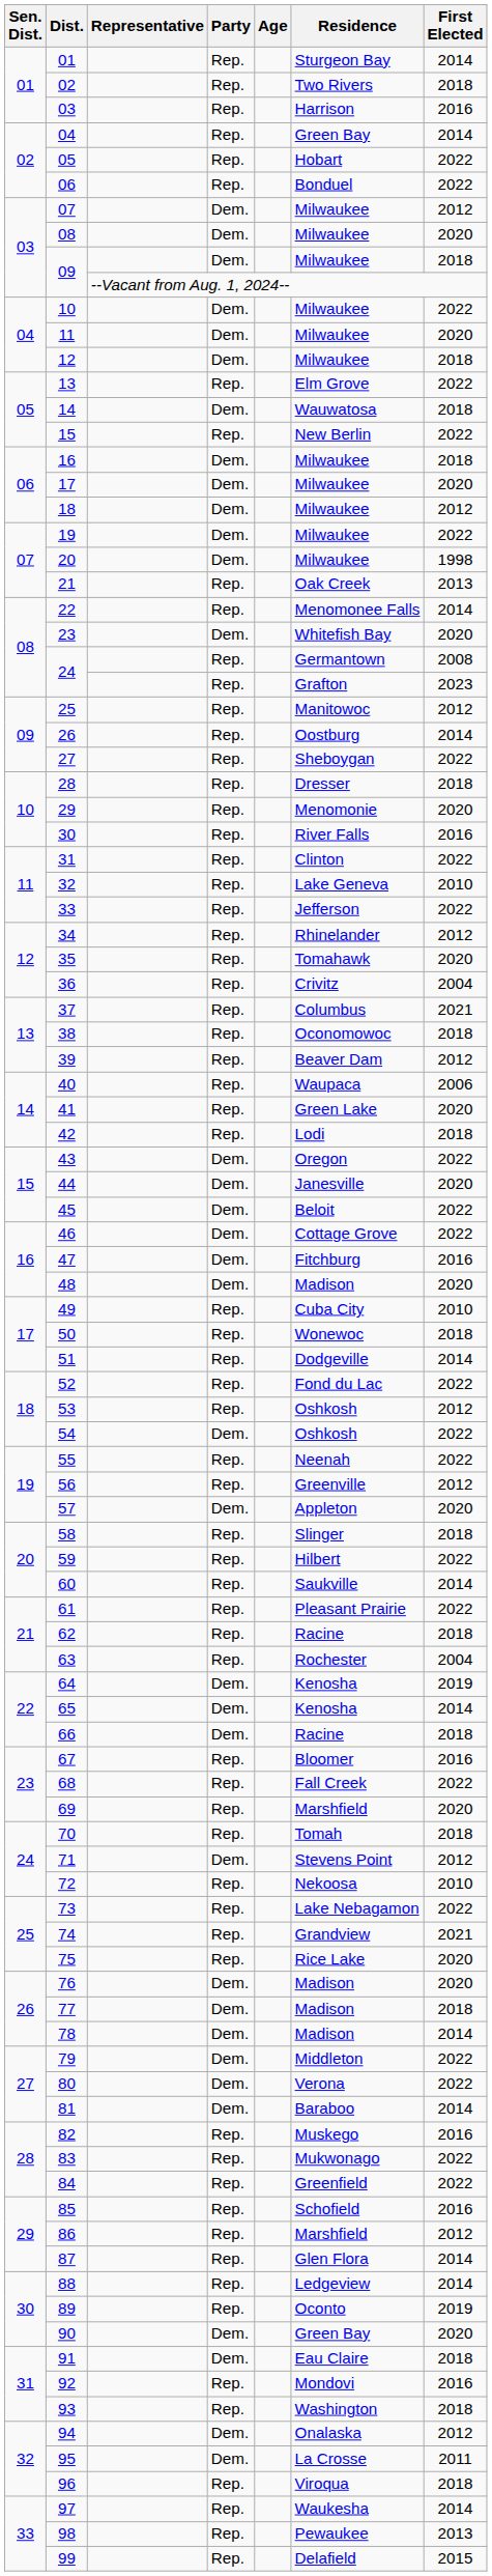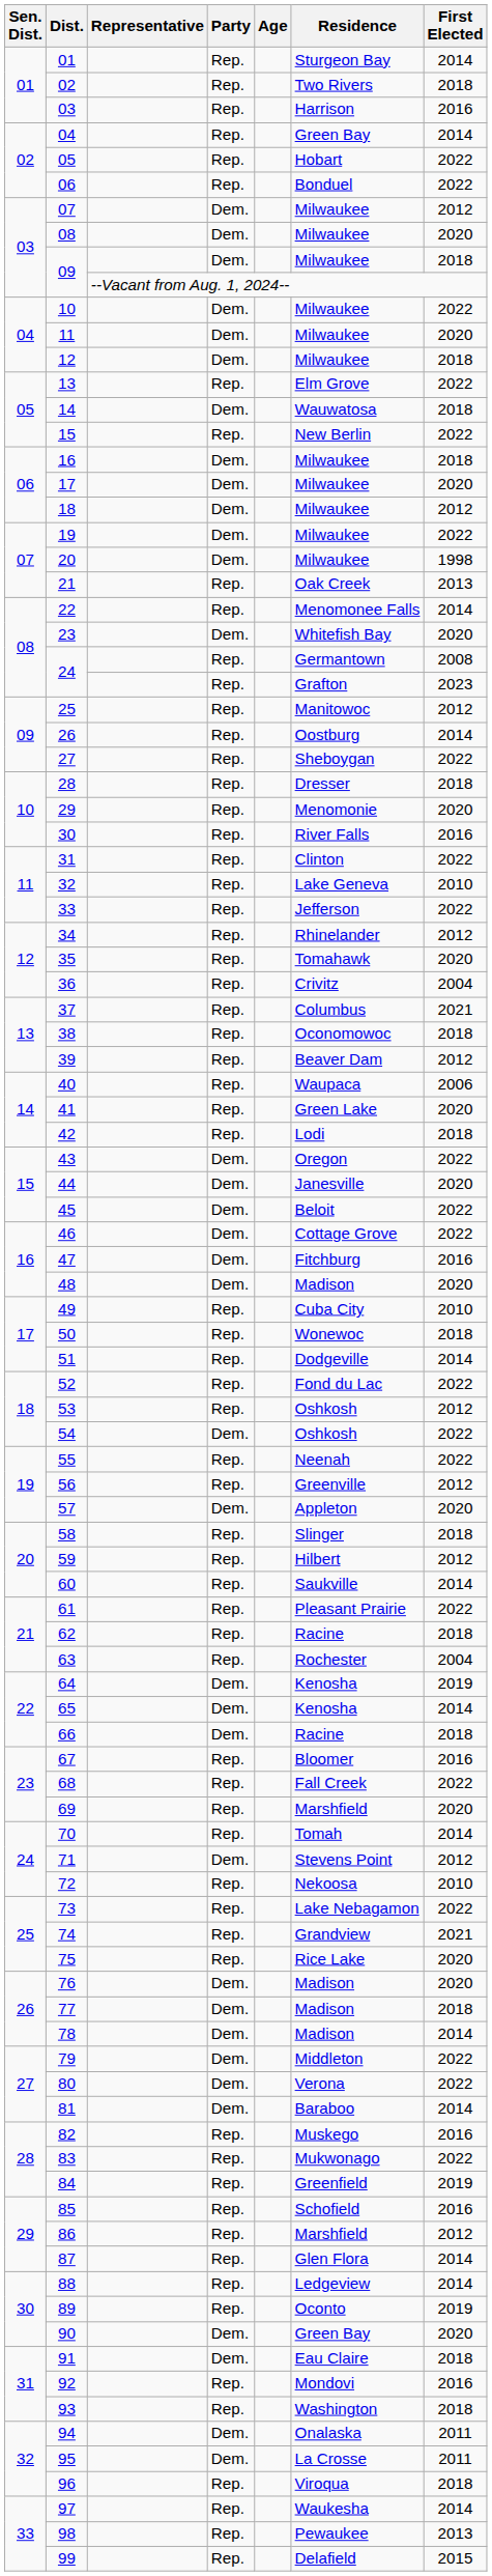 <table class="wikitable sortable">
 <tr>
 <th>Sen.<br>Dist.</th>
 <th>Dist.</th>
 <th>Representative</th>
 <th>Party</th>
 <th>Age</th>
 <th>Residence</th>
 <th>First<br>Elected</th>
 </tr>
 <tr>
 <td align="center" rowspan="3"><a href='#'>01</a></td>
 <td align="center"><a href='#'>01</a></td>
 <td></td>
 <td>Rep.</td>
 <td align="center"></td>
 <td><a href='#'>Sturgeon Bay</a></td>
 <td align="center">2014</td>
 </tr>
 <tr>
 <td align="center"><a href='#'>02</a></td>
 <td></td>
 <td>Rep.</td>
 <td align="center"></td>
 <td><a href='#'>Two Rivers</a></td>
 <td align="center">2018</td>
 </tr>
 <tr>
 <td align="center"><a href='#'>03</a></td>
 <td></td>
 <td>Rep.</td>
 <td align="center"></td>
 <td><a href='#'>Harrison</a></td>
 <td align="center">2016</td>
 </tr>
 <tr>
 <td align="center" rowspan="3"><a href='#'>02</a></td>
 <td align="center"><a href='#'>04</a></td>
 <td></td>
 <td>Rep.</td>
 <td align="center"></td>
 <td><a href='#'>Green Bay</a></td>
 <td align="center">2014</td>
 </tr>
 <tr>
 <td align="center"><a href='#'>05</a></td>
 <td></td>
 <td>Rep.</td>
 <td align="center"></td>
 <td><a href='#'>Hobart</a></td>
 <td align="center">2022</td>
 </tr>
 <tr>
 <td align="center"><a href='#'>06</a></td>
 <td></td>
 <td>Rep.</td>
 <td align="center"></td>
 <td><a href='#'>Bonduel</a></td>
 <td align="center">2022</td>
 </tr>
 <tr>
 <td align="center" rowspan="4"><a href='#'>03</a></td>
 <td align="center"><a href='#'>07</a></td>
 <td></td>
 <td>Dem.</td>
 <td align="center"></td>
 <td><a href='#'>Milwaukee</a></td>
 <td align="center">2012</td>
 </tr>
 <tr>
 <td align="center"><a href='#'>08</a></td>
 <td></td>
 <td>Dem.</td>
 <td align="center"></td>
 <td><a href='#'>Milwaukee</a></td>
 <td align="center">2020</td>
 </tr>
 <tr>
 <td rowspan="2" align="center"><a href='#'>09</a></td>
 <td> </td>
 <td>Dem.</td>
 <td align="center"></td>
 <td><a href='#'>Milwaukee</a></td>
 <td align="center">2018</td>
 </tr>
 <tr>
 <td colspan="5"><em>--Vacant from Aug. 1, 2024--</em></td>
 </tr>
 <tr>
 <td align="center" rowspan="3"><a href='#'>04</a></td>
 <td align="center"><a href='#'>10</a></td>
 <td></td>
 <td>Dem.</td>
 <td align="center"></td>
 <td><a href='#'>Milwaukee</a></td>
 <td align="center">2022</td>
 </tr>
 <tr>
 <td align="center"><a href='#'>11</a></td>
 <td></td>
 <td>Dem.</td>
 <td align="center"></td>
 <td><a href='#'>Milwaukee</a></td>
 <td align="center">2020</td>
 </tr>
 <tr>
 <td align="center"><a href='#'>12</a></td>
 <td></td>
 <td>Dem.</td>
 <td align="center"></td>
 <td><a href='#'>Milwaukee</a></td>
 <td align="center">2018</td>
 </tr>
 <tr>
 <td align="center" rowspan="3"><a href='#'>05</a></td>
 <td align="center"><a href='#'>13</a></td>
 <td></td>
 <td>Rep.</td>
 <td align="center"></td>
 <td><a href='#'>Elm Grove</a></td>
 <td align="center">2022</td>
 </tr>
 <tr>
 <td align="center"><a href='#'>14</a></td>
 <td></td>
 <td>Dem.</td>
 <td align="center"></td>
 <td><a href='#'>Wauwatosa</a></td>
 <td align="center">2018</td>
 </tr>
 <tr>
 <td align="center"><a href='#'>15</a></td>
 <td></td>
 <td>Rep.</td>
 <td align="center"></td>
 <td><a href='#'>New Berlin</a></td>
 <td align="center">2022</td>
 </tr>
 <tr>
 <td align="center" rowspan="3"><a href='#'>06</a></td>
 <td align="center"><a href='#'>16</a></td>
 <td></td>
 <td>Dem.</td>
 <td align="center"></td>
 <td><a href='#'>Milwaukee</a></td>
 <td align="center">2018</td>
 </tr>
 <tr>
 <td align="center"><a href='#'>17</a></td>
 <td></td>
 <td>Dem.</td>
 <td align="center"></td>
 <td><a href='#'>Milwaukee</a></td>
 <td align="center">2020</td>
 </tr>
 <tr>
 <td align="center"><a href='#'>18</a></td>
 <td></td>
 <td>Dem.</td>
 <td align="center"></td>
 <td><a href='#'>Milwaukee</a></td>
 <td align="center">2012</td>
 </tr>
 <tr>
 <td align="center" rowspan="3"><a href='#'>07</a></td>
 <td align="center"><a href='#'>19</a></td>
 <td></td>
 <td>Dem.</td>
 <td align="center"></td>
 <td><a href='#'>Milwaukee</a></td>
 <td align="center">2022</td>
 </tr>
 <tr>
 <td align="center"><a href='#'>20</a></td>
 <td></td>
 <td>Dem.</td>
 <td align="center"></td>
 <td><a href='#'>Milwaukee</a></td>
 <td align="center">1998</td>
 </tr>
 <tr>
 <td align="center"><a href='#'>21</a></td>
 <td></td>
 <td>Rep.</td>
 <td align="center"></td>
 <td><a href='#'>Oak Creek</a></td>
 <td align="center">2013</td>
 </tr>
 <tr>
 <td align="center" rowspan="4"><a href='#'>08</a></td>
 <td align="center"><a href='#'>22</a></td>
 <td></td>
 <td>Rep.</td>
 <td align="center"></td>
 <td><a href='#'>Menomonee Falls</a></td>
 <td align="center">2014</td>
 </tr>
 <tr>
 <td align="center"><a href='#'>23</a></td>
 <td></td>
 <td>Dem.</td>
 <td align="center"></td>
 <td><a href='#'>Whitefish Bay</a></td>
 <td align="center">2020</td>
 </tr>
 <tr>
 <td rowspan="2" align="center"><a href='#'>24</a></td>
 <td> </td>
 <td>Rep.</td>
 <td align="center"></td>
 <td><a href='#'>Germantown</a></td>
 <td align="center">2008</td>
 </tr>
 <tr>
 <td> </td>
 <td>Rep.</td>
 <td align="center"></td>
 <td><a href='#'>Grafton</a></td>
 <td align="center">2023</td>
 </tr>
 <tr>
 <td align="center" rowspan="3"><a href='#'>09</a></td>
 <td align="center"><a href='#'>25</a></td>
 <td></td>
 <td>Rep.</td>
 <td align="center"></td>
 <td><a href='#'>Manitowoc</a></td>
 <td align="center">2012</td>
 </tr>
 <tr>
 <td align="center"><a href='#'>26</a></td>
 <td></td>
 <td>Rep.</td>
 <td align="center"></td>
 <td><a href='#'>Oostburg</a></td>
 <td align="center">2014</td>
 </tr>
 <tr>
 <td align="center"><a href='#'>27</a></td>
 <td></td>
 <td>Rep.</td>
 <td align="center"></td>
 <td><a href='#'>Sheboygan</a></td>
 <td align="center">2022</td>
 </tr>
 <tr>
 <td align="center" rowspan="3"><a href='#'>10</a></td>
 <td align="center"><a href='#'>28</a></td>
 <td></td>
 <td>Rep.</td>
 <td align="center"></td>
 <td><a href='#'>Dresser</a></td>
 <td align="center">2018</td>
 </tr>
 <tr>
 <td align="center"><a href='#'>29</a></td>
 <td></td>
 <td>Rep.</td>
 <td align="center"></td>
 <td><a href='#'>Menomonie</a></td>
 <td align="center">2020</td>
 </tr>
 <tr>
 <td align="center"><a href='#'>30</a></td>
 <td></td>
 <td>Rep.</td>
 <td align="center"></td>
 <td><a href='#'>River Falls</a></td>
 <td align="center">2016</td>
 </tr>
 <tr>
 <td align="center" rowspan="3"><a href='#'>11</a></td>
 <td align="center"><a href='#'>31</a></td>
 <td></td>
 <td>Rep.</td>
 <td align="center"></td>
 <td><a href='#'>Clinton</a></td>
 <td align="center">2022</td>
 </tr>
 <tr>
 <td align="center"><a href='#'>32</a></td>
 <td></td>
 <td>Rep.</td>
 <td align="center"></td>
 <td><a href='#'>Lake Geneva</a></td>
 <td align="center">2010</td>
 </tr>
 <tr>
 <td align="center"><a href='#'>33</a></td>
 <td></td>
 <td>Rep.</td>
 <td align="center"></td>
 <td><a href='#'>Jefferson</a></td>
 <td align="center">2022</td>
 </tr>
 <tr>
 <td align="center" rowspan="3"><a href='#'>12</a></td>
 <td align="center"><a href='#'>34</a></td>
 <td></td>
 <td>Rep.</td>
 <td align="center"></td>
 <td><a href='#'>Rhinelander</a></td>
 <td align="center">2012</td>
 </tr>
 <tr>
 <td align="center"><a href='#'>35</a></td>
 <td></td>
 <td>Rep.</td>
 <td align="center"></td>
 <td><a href='#'>Tomahawk</a></td>
 <td align="center">2020</td>
 </tr>
 <tr>
 <td align="center"><a href='#'>36</a></td>
 <td></td>
 <td>Rep.</td>
 <td align="center"></td>
 <td><a href='#'>Crivitz</a></td>
 <td align="center">2004</td>
 </tr>
 <tr>
 <td align="center" rowspan="3"><a href='#'>13</a></td>
 <td align="center"><a href='#'>37</a></td>
 <td></td>
 <td>Rep.</td>
 <td align="center"></td>
 <td><a href='#'>Columbus</a></td>
 <td align="center">2021</td>
 </tr>
 <tr>
 <td align="center"><a href='#'>38</a></td>
 <td></td>
 <td>Rep.</td>
 <td align="center"></td>
 <td><a href='#'>Oconomowoc</a></td>
 <td align="center">2018</td>
 </tr>
 <tr>
 <td align="center"><a href='#'>39</a></td>
 <td></td>
 <td>Rep.</td>
 <td align="center"></td>
 <td><a href='#'>Beaver Dam</a></td>
 <td align="center">2012</td>
 </tr>
 <tr>
 <td align="center" rowspan="3"><a href='#'>14</a></td>
 <td align="center"><a href='#'>40</a></td>
 <td></td>
 <td>Rep.</td>
 <td align="center"></td>
 <td><a href='#'>Waupaca</a></td>
 <td align="center">2006</td>
 </tr>
 <tr>
 <td align="center"><a href='#'>41</a></td>
 <td></td>
 <td>Rep.</td>
 <td align="center"></td>
 <td><a href='#'>Green Lake</a></td>
 <td align="center">2020</td>
 </tr>
 <tr>
 <td align="center"><a href='#'>42</a></td>
 <td></td>
 <td>Rep.</td>
 <td align="center"></td>
 <td><a href='#'>Lodi</a></td>
 <td align="center">2018</td>
 </tr>
 <tr>
 <td align="center" rowspan="3"><a href='#'>15</a></td>
 <td align="center"><a href='#'>43</a></td>
 <td></td>
 <td>Dem.</td>
 <td align="center"></td>
 <td><a href='#'>Oregon</a></td>
 <td align="center">2022</td>
 </tr>
 <tr>
 <td align="center"><a href='#'>44</a></td>
 <td></td>
 <td>Dem.</td>
 <td align="center"></td>
 <td><a href='#'>Janesville</a></td>
 <td align="center">2020</td>
 </tr>
 <tr>
 <td align="center"><a href='#'>45</a></td>
 <td></td>
 <td>Dem.</td>
 <td align="center"></td>
 <td><a href='#'>Beloit</a></td>
 <td align="center">2022</td>
 </tr>
 <tr>
 <td align="center" rowspan="3"><a href='#'>16</a></td>
 <td align="center"><a href='#'>46</a></td>
 <td></td>
 <td>Dem.</td>
 <td align="center"></td>
 <td><a href='#'>Cottage Grove</a></td>
 <td align="center">2022</td>
 </tr>
 <tr>
 <td align="center"><a href='#'>47</a></td>
 <td></td>
 <td>Dem.</td>
 <td align="center"></td>
 <td><a href='#'>Fitchburg</a></td>
 <td align="center">2016</td>
 </tr>
 <tr>
 <td align="center"><a href='#'>48</a></td>
 <td></td>
 <td>Dem.</td>
 <td align="center"></td>
 <td><a href='#'>Madison</a></td>
 <td align="center">2020</td>
 </tr>
 <tr>
 <td align="center" rowspan="3"><a href='#'>17</a></td>
 <td align="center"><a href='#'>49</a></td>
 <td></td>
 <td>Rep.</td>
 <td align="center"></td>
 <td><a href='#'>Cuba City</a></td>
 <td align="center">2010</td>
 </tr>
 <tr>
 <td align="center"><a href='#'>50</a></td>
 <td></td>
 <td>Rep.</td>
 <td align="center"></td>
 <td><a href='#'>Wonewoc</a></td>
 <td align="center">2018</td>
 </tr>
 <tr>
 <td align="center"><a href='#'>51</a></td>
 <td></td>
 <td>Rep.</td>
 <td align="center"></td>
 <td><a href='#'>Dodgeville</a></td>
 <td align="center">2014</td>
 </tr>
 <tr>
 <td align="center" rowspan="3"><a href='#'>18</a></td>
 <td align="center"><a href='#'>52</a></td>
 <td></td>
 <td>Rep.</td>
 <td align="center"></td>
 <td><a href='#'>Fond du Lac</a></td>
 <td align="center">2022</td>
 </tr>
 <tr>
 <td align="center"><a href='#'>53</a></td>
 <td></td>
 <td>Rep.</td>
 <td align="center"></td>
 <td><a href='#'>Oshkosh</a></td>
 <td align="center">2012</td>
 </tr>
 <tr>
 <td align="center"><a href='#'>54</a></td>
 <td></td>
 <td>Dem.</td>
 <td align="center"></td>
 <td><a href='#'>Oshkosh</a></td>
 <td align="center">2022</td>
 </tr>
 <tr>
 <td align="center" rowspan="3"><a href='#'>19</a></td>
 <td align="center"><a href='#'>55</a></td>
 <td></td>
 <td>Rep.</td>
 <td align="center"></td>
 <td><a href='#'>Neenah</a></td>
 <td align="center">2022</td>
 </tr>
 <tr>
 <td align="center"><a href='#'>56</a></td>
 <td></td>
 <td>Rep.</td>
 <td align="center"></td>
 <td><a href='#'>Greenville</a></td>
 <td align="center">2012</td>
 </tr>
 <tr>
 <td align="center"><a href='#'>57</a></td>
 <td></td>
 <td>Dem.</td>
 <td align="center"></td>
 <td><a href='#'>Appleton</a></td>
 <td align="center">2020</td>
 </tr>
 <tr>
 <td align="center" rowspan="3"><a href='#'>20</a></td>
 <td align="center"><a href='#'>58</a></td>
 <td></td>
 <td>Rep.</td>
 <td align="center"></td>
 <td><a href='#'>Slinger</a></td>
 <td align="center">2018</td>
 </tr>
 <tr>
 <td align="center"><a href='#'>59</a></td>
 <td></td>
 <td>Rep.</td>
 <td align="center"></td>
 <td><a href='#'>Hilbert</a></td>
-<td align="center">2022</td>
+<td align="center">2012</td>
 </tr>
 <tr>
 <td align="center"><a href='#'>60</a></td>
 <td></td>
 <td>Rep.</td>
 <td align="center"></td>
 <td><a href='#'>Saukville</a></td>
 <td align="center">2014</td>
 </tr>
 <tr>
 <td align="center" rowspan="3"><a href='#'>21</a></td>
 <td align="center"><a href='#'>61</a></td>
 <td></td>
 <td>Rep.</td>
 <td align="center"></td>
 <td><a href='#'>Pleasant Prairie</a></td>
 <td align="center">2022</td>
 </tr>
 <tr>
 <td align="center"><a href='#'>62</a></td>
 <td></td>
 <td>Rep.</td>
 <td align="center"></td>
 <td><a href='#'>Racine</a></td>
 <td align="center">2018</td>
 </tr>
 <tr>
 <td align="center"><a href='#'>63</a></td>
 <td></td>
 <td>Rep.</td>
 <td align="center"></td>
 <td><a href='#'>Rochester</a></td>
 <td align="center">2004</td>
 </tr>
 <tr>
 <td align="center" rowspan="3"><a href='#'>22</a></td>
 <td align="center"><a href='#'>64</a></td>
 <td></td>
 <td>Dem.</td>
 <td align="center"></td>
 <td><a href='#'>Kenosha</a></td>
 <td align="center">2019</td>
 </tr>
 <tr>
 <td align="center"><a href='#'>65</a></td>
 <td></td>
 <td>Dem.</td>
 <td align="center"></td>
 <td><a href='#'>Kenosha</a></td>
 <td align="center">2014</td>
 </tr>
 <tr>
 <td align="center"><a href='#'>66</a></td>
 <td></td>
 <td>Dem.</td>
 <td align="center"></td>
 <td><a href='#'>Racine</a></td>
 <td align="center">2018</td>
 </tr>
 <tr>
 <td align="center" rowspan="3"><a href='#'>23</a></td>
 <td align="center"><a href='#'>67</a></td>
 <td></td>
 <td>Rep.</td>
 <td align="center"></td>
 <td><a href='#'>Bloomer</a></td>
 <td align="center">2016</td>
 </tr>
 <tr>
 <td align="center"><a href='#'>68</a></td>
 <td></td>
 <td>Rep.</td>
 <td align="center"></td>
 <td><a href='#'>Fall Creek</a></td>
 <td align="center">2022</td>
 </tr>
 <tr>
 <td align="center"><a href='#'>69</a></td>
 <td></td>
 <td>Rep.</td>
 <td align="center"></td>
 <td><a href='#'>Marshfield</a></td>
 <td align="center">2020</td>
 </tr>
 <tr>
 <td align="center" rowspan="3"><a href='#'>24</a></td>
 <td align="center"><a href='#'>70</a></td>
 <td></td>
 <td>Rep.</td>
 <td align="center"></td>
 <td><a href='#'>Tomah</a></td>
-<td align="center">2018</td>
+<td align="center">2014</td>
 </tr>
 <tr>
 <td align="center"><a href='#'>71</a></td>
 <td></td>
 <td>Dem.</td>
 <td align="center"></td>
 <td><a href='#'>Stevens Point</a></td>
 <td align="center">2012</td>
 </tr>
 <tr>
 <td align="center"><a href='#'>72</a></td>
 <td></td>
 <td>Rep.</td>
 <td align="center"></td>
 <td><a href='#'>Nekoosa</a></td>
 <td align="center">2010</td>
 </tr>
 <tr>
 <td align="center" rowspan="3"><a href='#'>25</a></td>
 <td align="center"><a href='#'>73</a></td>
 <td></td>
 <td>Rep.</td>
 <td align="center"></td>
 <td><a href='#'>Lake Nebagamon</a></td>
 <td align="center">2022</td>
 </tr>
 <tr>
 <td align="center"><a href='#'>74</a></td>
 <td></td>
 <td>Rep.</td>
 <td align="center"></td>
 <td><a href='#'>Grandview</a></td>
 <td align="center">2021</td>
 </tr>
 <tr>
 <td align="center"><a href='#'>75</a></td>
 <td></td>
 <td>Rep.</td>
 <td align="center"></td>
 <td><a href='#'>Rice Lake</a></td>
 <td align="center">2020</td>
 </tr>
 <tr>
 <td align="center" rowspan="3"><a href='#'>26</a></td>
 <td align="center"><a href='#'>76</a></td>
 <td></td>
 <td>Dem.</td>
 <td align="center"></td>
 <td><a href='#'>Madison</a></td>
 <td align="center">2020</td>
 </tr>
 <tr>
 <td align="center"><a href='#'>77</a></td>
 <td></td>
 <td>Dem.</td>
 <td align="center"></td>
 <td><a href='#'>Madison</a></td>
 <td align="center">2018</td>
 </tr>
 <tr>
 <td align="center"><a href='#'>78</a></td>
 <td></td>
 <td>Dem.</td>
 <td align="center"></td>
 <td><a href='#'>Madison</a></td>
 <td align="center">2014</td>
 </tr>
 <tr>
 <td align="center" rowspan="3"><a href='#'>27</a></td>
 <td align="center"><a href='#'>79</a></td>
 <td></td>
 <td>Dem.</td>
 <td align="center"></td>
 <td><a href='#'>Middleton</a></td>
 <td align="center">2022</td>
 </tr>
 <tr>
 <td align="center"><a href='#'>80</a></td>
 <td></td>
 <td>Dem.</td>
 <td align="center"></td>
 <td><a href='#'>Verona</a></td>
 <td align="center">2022</td>
 </tr>
 <tr>
 <td align="center"><a href='#'>81</a></td>
 <td></td>
 <td>Dem.</td>
 <td align="center"></td>
 <td><a href='#'>Baraboo</a></td>
 <td align="center">2014</td>
 </tr>
 <tr>
 <td align="center" rowspan="3"><a href='#'>28</a></td>
 <td align="center"><a href='#'>82</a></td>
 <td></td>
 <td>Rep.</td>
 <td align="center"></td>
 <td><a href='#'>Muskego</a></td>
 <td align="center">2016</td>
 </tr>
 <tr>
 <td align="center"><a href='#'>83</a></td>
 <td></td>
 <td>Rep.</td>
 <td align="center"></td>
 <td><a href='#'>Mukwonago</a></td>
 <td align="center">2022</td>
 </tr>
 <tr>
 <td align="center"><a href='#'>84</a></td>
 <td></td>
 <td>Rep.</td>
 <td align="center"></td>
 <td><a href='#'>Greenfield</a></td>
-<td align="center">2022</td>
+<td align="center">2019</td>
 </tr>
 <tr>
 <td align="center" rowspan="3"><a href='#'>29</a></td>
 <td align="center"><a href='#'>85</a></td>
 <td></td>
 <td>Rep.</td>
 <td align="center"></td>
 <td><a href='#'>Schofield</a></td>
 <td align="center">2016</td>
 </tr>
 <tr>
 <td align="center"><a href='#'>86</a></td>
 <td></td>
 <td>Rep.</td>
 <td align="center"></td>
 <td><a href='#'>Marshfield</a></td>
 <td align="center">2012</td>
 </tr>
 <tr>
 <td align="center"><a href='#'>87</a></td>
 <td></td>
 <td>Rep.</td>
 <td align="center"></td>
 <td><a href='#'>Glen Flora</a></td>
 <td align="center">2014</td>
 </tr>
 <tr>
 <td align="center" rowspan="3"><a href='#'>30</a></td>
 <td align="center"><a href='#'>88</a></td>
 <td></td>
 <td>Rep.</td>
 <td align="center"></td>
 <td><a href='#'>Ledgeview</a></td>
 <td align="center">2014</td>
 </tr>
 <tr>
 <td align="center"><a href='#'>89</a></td>
 <td></td>
 <td>Rep.</td>
 <td align="center"></td>
 <td><a href='#'>Oconto</a></td>
 <td align="center">2019</td>
 </tr>
 <tr>
 <td align="center"><a href='#'>90</a></td>
 <td></td>
 <td>Dem.</td>
 <td align="center"></td>
 <td><a href='#'>Green Bay</a></td>
 <td align="center">2020</td>
 </tr>
 <tr>
 <td align="center" rowspan="3"><a href='#'>31</a></td>
 <td align="center"><a href='#'>91</a></td>
 <td></td>
 <td>Dem.</td>
 <td align="center"></td>
 <td><a href='#'>Eau Claire</a></td>
 <td align="center">2018</td>
 </tr>
 <tr>
 <td align="center"><a href='#'>92</a></td>
 <td></td>
 <td>Rep.</td>
 <td align="center"></td>
 <td><a href='#'>Mondovi</a></td>
 <td align="center">2016</td>
 </tr>
 <tr>
 <td align="center"><a href='#'>93</a></td>
 <td></td>
 <td>Rep.</td>
 <td align="center"></td>
 <td><a href='#'>Washington</a></td>
 <td align="center">2018</td>
 </tr>
 <tr>
 <td align="center" rowspan="3"><a href='#'>32</a></td>
 <td align="center"><a href='#'>94</a></td>
 <td></td>
 <td>Dem.</td>
 <td align="center"></td>
 <td><a href='#'>Onalaska</a></td>
-<td align="center">2012</td>
+<td align="center">2011</td>
 </tr>
 <tr>
 <td align="center"><a href='#'>95</a></td>
 <td></td>
 <td>Dem.</td>
 <td align="center"></td>
 <td><a href='#'>La Crosse</a></td>
 <td align="center">2011</td>
 </tr>
 <tr>
 <td align="center"><a href='#'>96</a></td>
 <td></td>
 <td>Rep.</td>
 <td align="center"></td>
 <td><a href='#'>Viroqua</a></td>
 <td align="center">2018</td>
 </tr>
 <tr>
 <td align="center" rowspan="3"><a href='#'>33</a></td>
 <td align="center"><a href='#'>97</a></td>
 <td></td>
 <td>Rep.</td>
 <td align="center"></td>
 <td><a href='#'>Waukesha</a></td>
 <td align="center">2014</td>
 </tr>
 <tr>
 <td align="center"><a href='#'>98</a></td>
 <td></td>
 <td>Rep.</td>
 <td align="center"></td>
 <td><a href='#'>Pewaukee</a></td>
 <td align="center">2013</td>
 </tr>
 <tr>
 <td align="center"><a href='#'>99</a></td>
 <td></td>
 <td>Rep.</td>
 <td align="center"></td>
 <td><a href='#'>Delafield</a></td>
 <td align="center">2015</td>
 </tr>
 </table>
